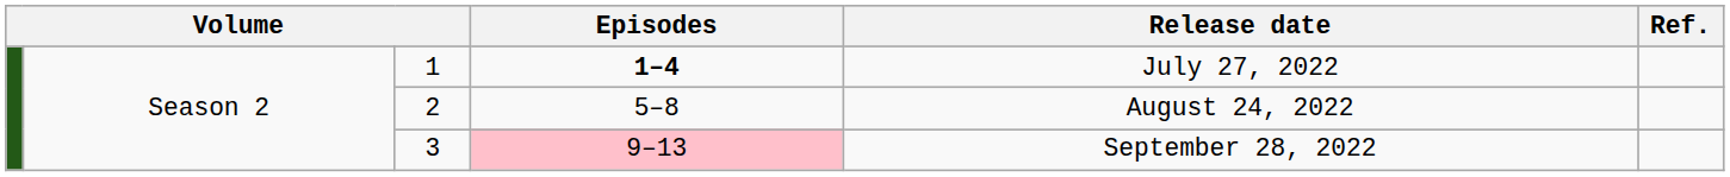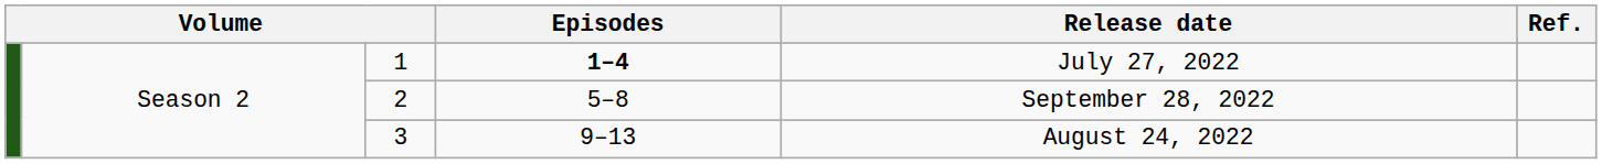 <table class="wikitable" style="text-align: center; width: 70%;">
 <tr>
 <th colspan="3">Volume</th>
 <th>Episodes</th>
 <th>Release date</th>
 <th width="5%">Ref.</th>
 </tr>
 <tr>
 <td rowspan="3" width="1%" style="background: #235917;"></td>
 <td rowspan="3">Season 2</td>
 <td>1</td>
 <td><strong>1–4</strong></td>
 <td>July 27, 2022</td>
 <td></td>
 </tr>
 <tr>
 <td>2</td>
 <td>5–8</td>
-<td>August 24, 2022</td>
+<td>September 28, 2022</td>
 <td></td>
 </tr>
 <tr>
 <td>3</td>
-<td style="background: pink;">9–13</td>
-<td>September 28, 2022</td>
+<td>9–13</td>
+<td>August 24, 2022</td>
 <td></td>
 </tr>
 </table>
